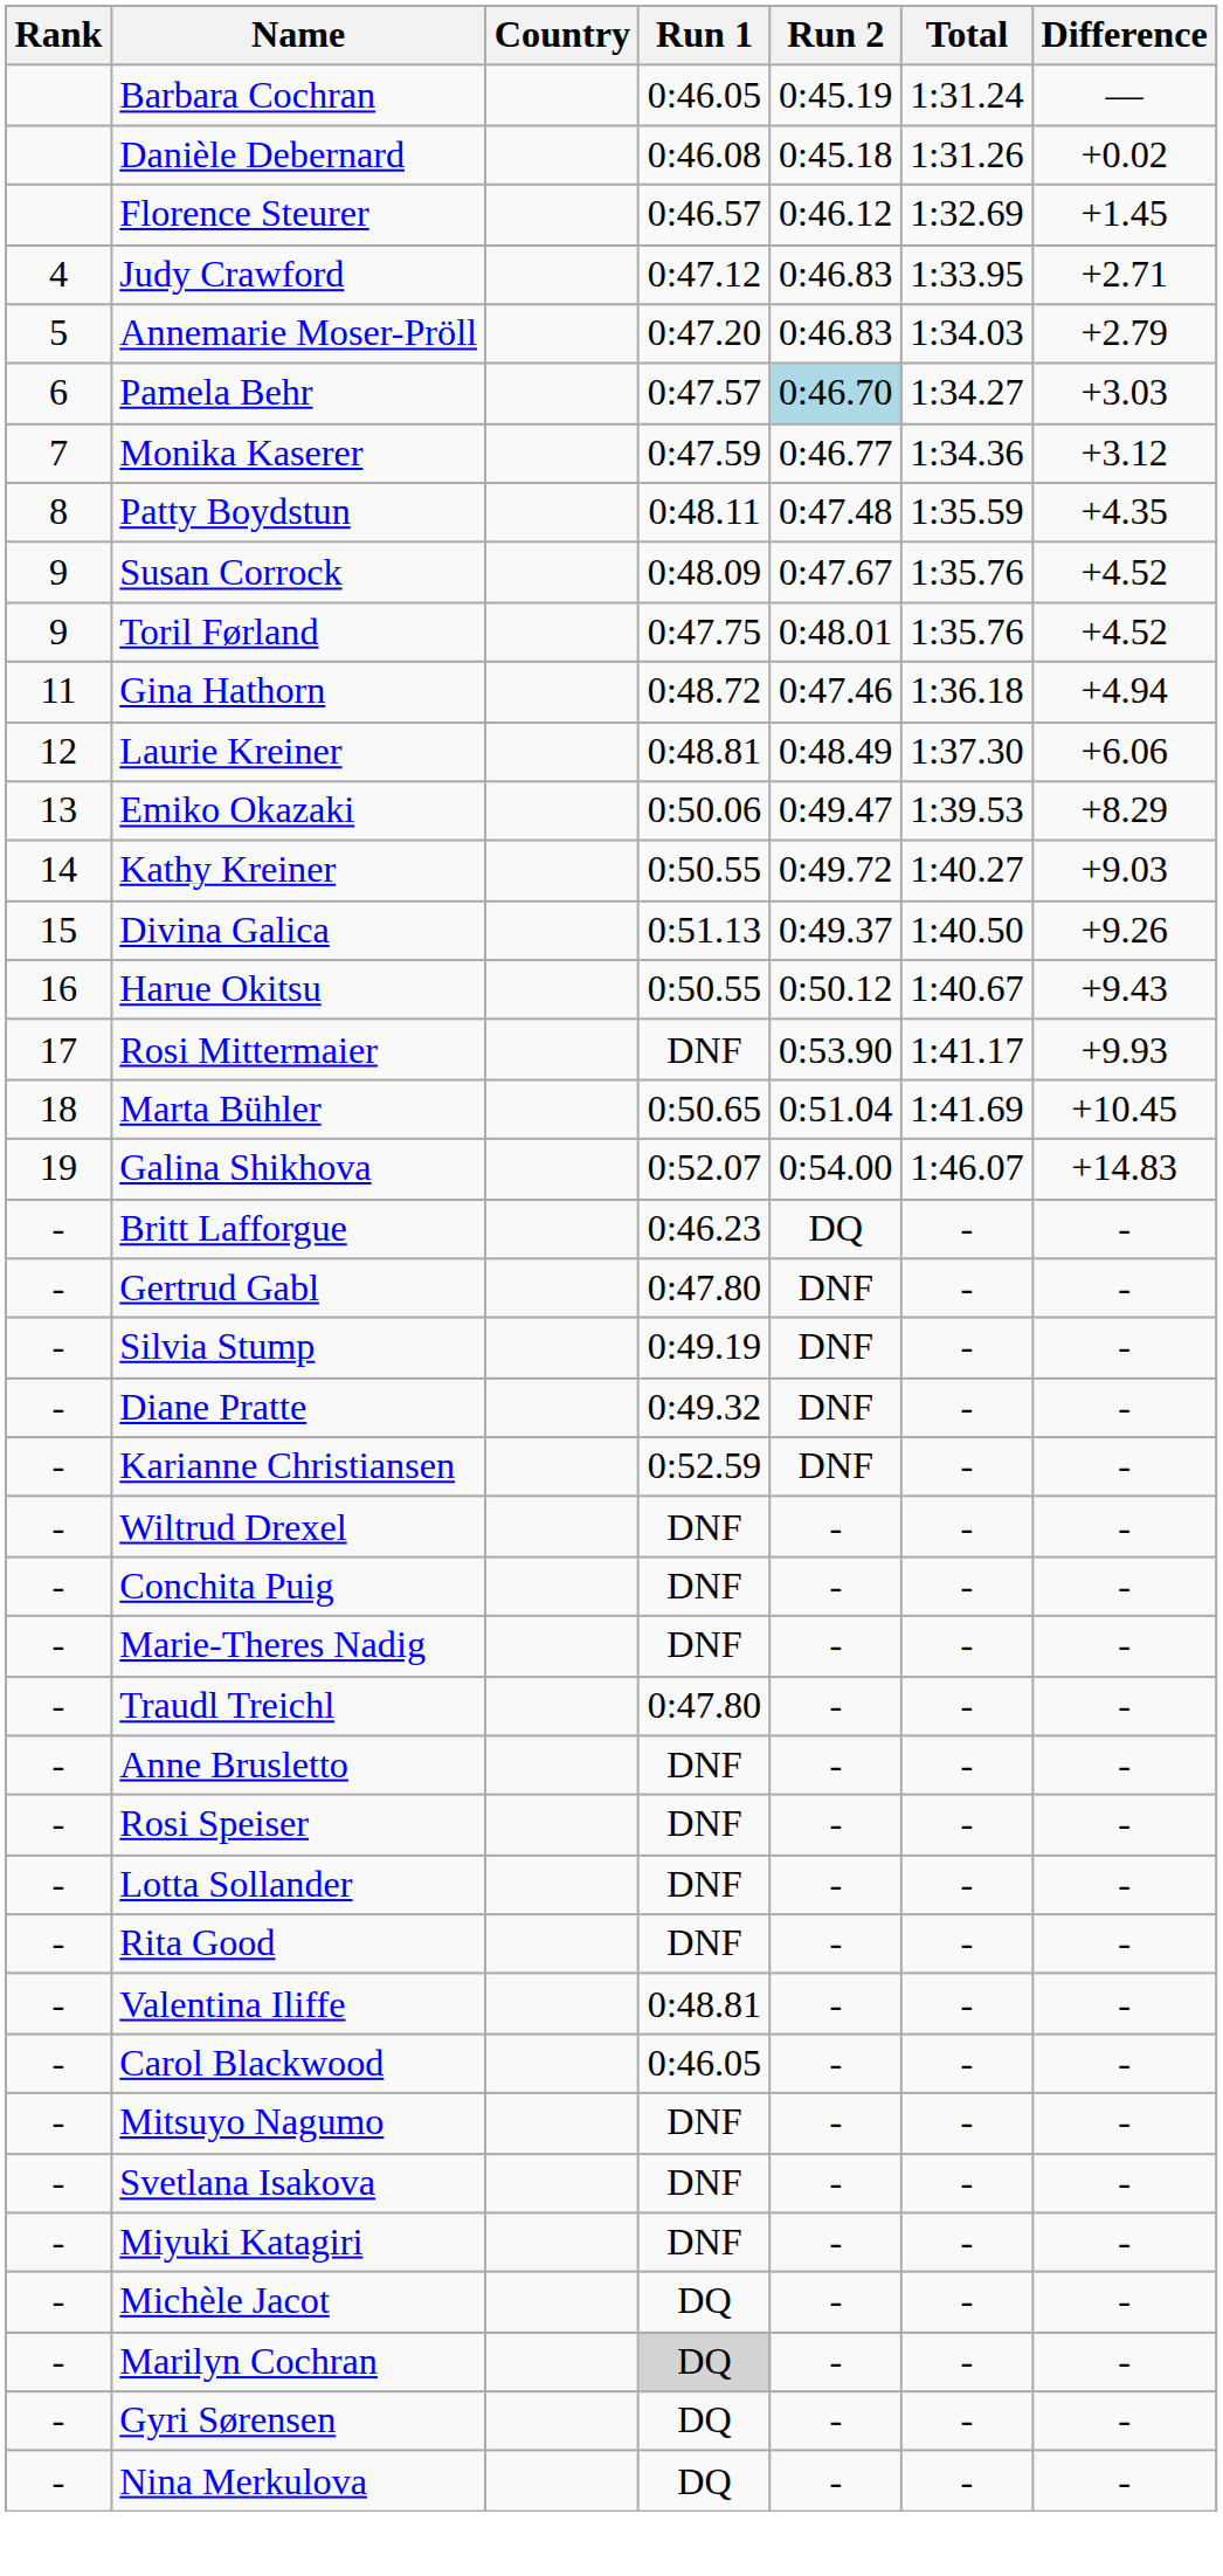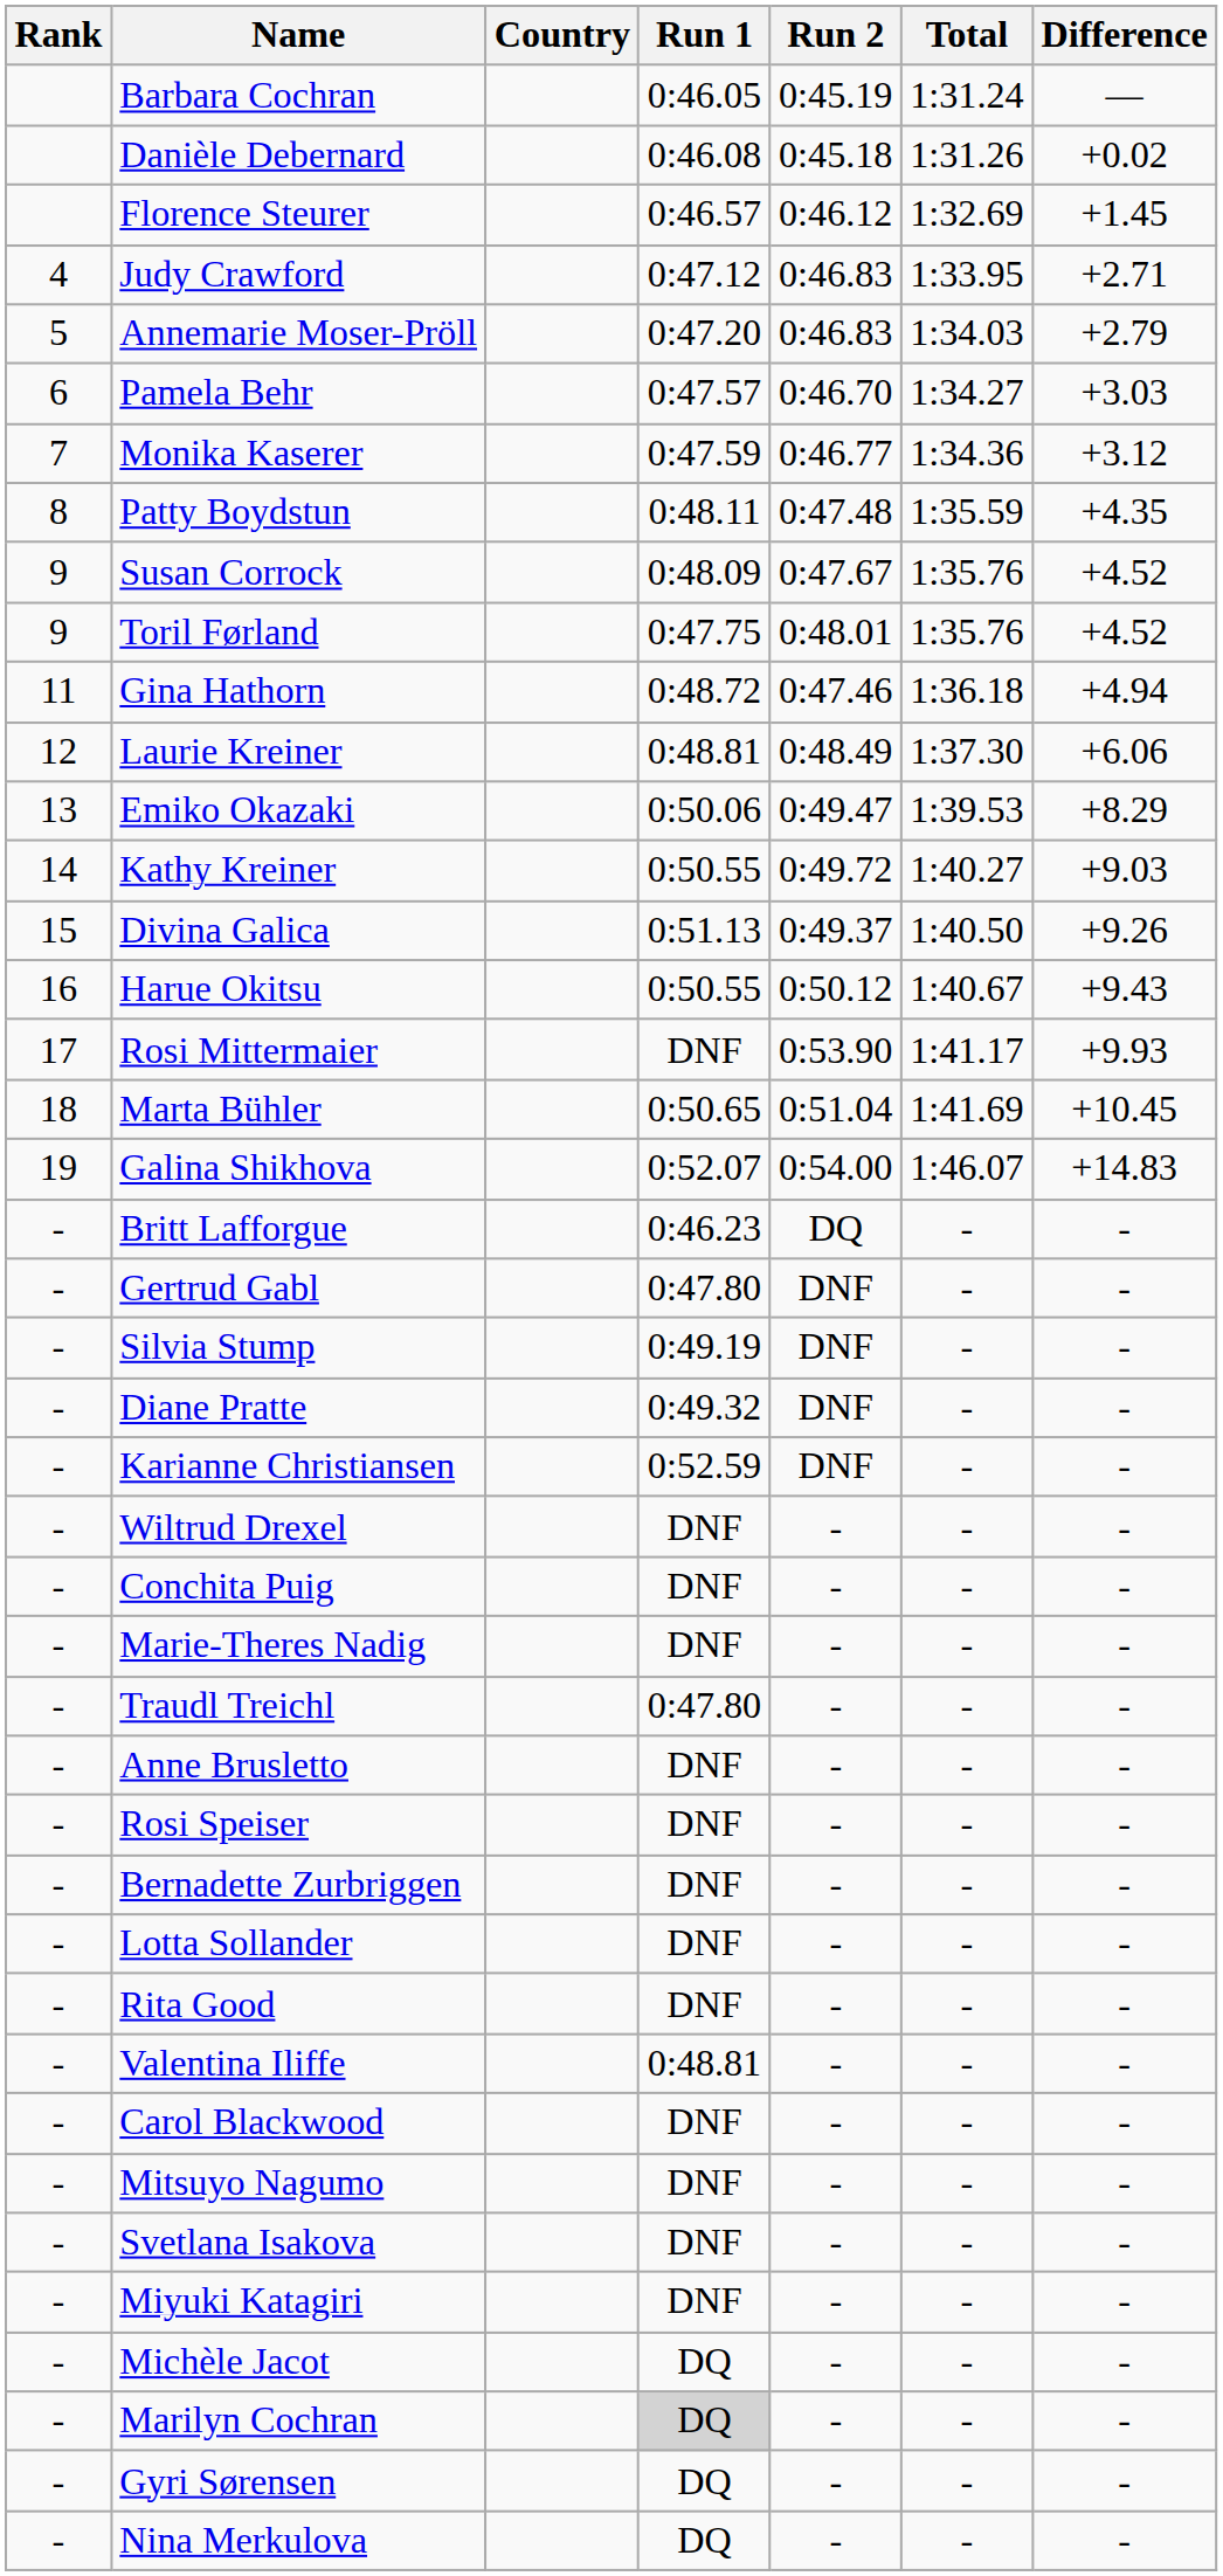 <table class="wikitable sortable" style="text-align:center">
 <tr>
 <th>Rank</th>
 <th>Name</th>
 <th>Country</th>
 <th>Run 1</th>
 <th>Run 2</th>
 <th>Total</th>
 <th>Difference</th>
 </tr>
 <tr>
 <td></td>
 <td align=left><a href='#'>Barbara Cochran</a></td>
 <td align=left></td>
 <td>0:46.05</td>
 <td>0:45.19</td>
 <td>1:31.24</td>
 <td>—</td>
 </tr>
 <tr>
 <td></td>
 <td align=left><a href='#'>Danièle Debernard</a></td>
 <td align=left></td>
 <td>0:46.08</td>
 <td>0:45.18</td>
 <td>1:31.26</td>
 <td>+0.02</td>
 </tr>
 <tr>
 <td></td>
 <td align=left><a href='#'>Florence Steurer</a></td>
 <td align=left></td>
 <td>0:46.57</td>
 <td>0:46.12</td>
 <td>1:32.69</td>
 <td>+1.45</td>
 </tr>
 <tr>
 <td>4</td>
 <td align=left><a href='#'>Judy Crawford</a></td>
 <td align=left></td>
 <td>0:47.12</td>
 <td>0:46.83</td>
 <td>1:33.95</td>
 <td>+2.71</td>
 </tr>
 <tr>
 <td>5</td>
 <td align=left><a href='#'>Annemarie Moser-Pröll</a></td>
 <td align=left></td>
 <td>0:47.20</td>
 <td>0:46.83</td>
 <td>1:34.03</td>
 <td>+2.79</td>
 </tr>
 <tr>
 <td>6</td>
 <td align=left><a href='#'>Pamela Behr</a></td>
 <td align=left></td>
 <td>0:47.57</td>
-<td style="background: lightblue;">0:46.70</td>
+<td>0:46.70</td>
 <td>1:34.27</td>
 <td>+3.03</td>
 </tr>
 <tr>
 <td>7</td>
 <td align=left><a href='#'>Monika Kaserer</a></td>
 <td align=left></td>
 <td>0:47.59</td>
 <td>0:46.77</td>
 <td>1:34.36</td>
 <td>+3.12</td>
 </tr>
 <tr>
 <td>8</td>
 <td align=left><a href='#'>Patty Boydstun</a></td>
 <td align=left></td>
 <td>0:48.11</td>
 <td>0:47.48</td>
 <td>1:35.59</td>
 <td>+4.35</td>
 </tr>
 <tr>
 <td>9</td>
 <td align=left><a href='#'>Susan Corrock</a></td>
 <td align=left></td>
 <td>0:48.09</td>
 <td>0:47.67</td>
 <td>1:35.76</td>
 <td>+4.52</td>
 </tr>
 <tr>
 <td>9</td>
 <td align=left><a href='#'>Toril Førland</a></td>
 <td align=left></td>
 <td>0:47.75</td>
 <td>0:48.01</td>
 <td>1:35.76</td>
 <td>+4.52</td>
 </tr>
 <tr>
 <td>11</td>
 <td align=left><a href='#'>Gina Hathorn</a></td>
 <td align=left></td>
 <td>0:48.72</td>
 <td>0:47.46</td>
 <td>1:36.18</td>
 <td>+4.94</td>
 </tr>
 <tr>
 <td>12</td>
 <td align=left><a href='#'>Laurie Kreiner</a></td>
 <td align=left></td>
 <td>0:48.81</td>
 <td>0:48.49</td>
 <td>1:37.30</td>
 <td>+6.06</td>
 </tr>
 <tr>
 <td>13</td>
 <td align=left><a href='#'>Emiko Okazaki</a></td>
 <td align=left></td>
 <td>0:50.06</td>
 <td>0:49.47</td>
 <td>1:39.53</td>
 <td>+8.29</td>
 </tr>
 <tr>
 <td>14</td>
 <td align=left><a href='#'>Kathy Kreiner</a></td>
 <td align=left></td>
 <td>0:50.55</td>
 <td>0:49.72</td>
 <td>1:40.27</td>
 <td>+9.03</td>
 </tr>
 <tr>
 <td>15</td>
 <td align=left><a href='#'>Divina Galica</a></td>
 <td align=left></td>
 <td>0:51.13</td>
 <td>0:49.37</td>
 <td>1:40.50</td>
 <td>+9.26</td>
 </tr>
 <tr>
 <td>16</td>
 <td align=left><a href='#'>Harue Okitsu</a></td>
 <td align=left></td>
 <td>0:50.55</td>
 <td>0:50.12</td>
 <td>1:40.67</td>
 <td>+9.43</td>
 </tr>
 <tr>
 <td>17</td>
 <td align=left><a href='#'>Rosi Mittermaier</a></td>
 <td align=left></td>
 <td>DNF</td>
 <td>0:53.90</td>
 <td>1:41.17</td>
 <td>+9.93</td>
 </tr>
 <tr>
 <td>18</td>
 <td align=left><a href='#'>Marta Bühler</a></td>
 <td align=left></td>
 <td>0:50.65</td>
 <td>0:51.04</td>
 <td>1:41.69</td>
 <td>+10.45</td>
 </tr>
 <tr>
 <td>19</td>
 <td align=left><a href='#'>Galina Shikhova</a></td>
 <td align=left></td>
 <td>0:52.07</td>
 <td>0:54.00</td>
 <td>1:46.07</td>
 <td>+14.83</td>
 </tr>
 <tr>
 <td>-</td>
 <td align=left><a href='#'>Britt Lafforgue</a></td>
 <td align=left></td>
 <td>0:46.23</td>
 <td>DQ</td>
 <td>-</td>
 <td>-</td>
 </tr>
 <tr>
 <td>-</td>
 <td align=left><a href='#'>Gertrud Gabl</a></td>
 <td align=left></td>
 <td>0:47.80</td>
 <td>DNF</td>
 <td>-</td>
 <td>-</td>
 </tr>
 <tr>
 <td>-</td>
 <td align=left><a href='#'>Silvia Stump</a></td>
 <td align=left></td>
 <td>0:49.19</td>
 <td>DNF</td>
 <td>-</td>
 <td>-</td>
 </tr>
 <tr>
 <td>-</td>
 <td align=left><a href='#'>Diane Pratte</a></td>
 <td align=left></td>
 <td>0:49.32</td>
 <td>DNF</td>
 <td>-</td>
 <td>-</td>
 </tr>
 <tr>
 <td>-</td>
 <td align=left><a href='#'>Karianne Christiansen</a></td>
 <td align=left></td>
 <td>0:52.59</td>
 <td>DNF</td>
 <td>-</td>
 <td>-</td>
 </tr>
 <tr>
 <td>-</td>
 <td align=left><a href='#'>Wiltrud Drexel</a></td>
 <td align=left></td>
 <td>DNF</td>
 <td>-</td>
 <td>-</td>
 <td>-</td>
 </tr>
 <tr>
 <td>-</td>
 <td align=left><a href='#'>Conchita Puig</a></td>
 <td align=left></td>
 <td>DNF</td>
 <td>-</td>
 <td>-</td>
 <td>-</td>
 </tr>
 <tr>
 <td>-</td>
 <td align=left><a href='#'>Marie-Theres Nadig</a></td>
 <td align=left></td>
 <td>DNF</td>
 <td>-</td>
 <td>-</td>
 <td>-</td>
 </tr>
 <tr>
 <td>-</td>
 <td align=left><a href='#'>Traudl Treichl</a></td>
 <td align=left></td>
 <td>0:47.80</td>
 <td>-</td>
 <td>-</td>
 <td>-</td>
 </tr>
 <tr>
 <td>-</td>
 <td align=left><a href='#'>Anne Brusletto</a></td>
 <td align=left></td>
 <td>DNF</td>
 <td>-</td>
 <td>-</td>
 <td>-</td>
 </tr>
 <tr>
 <td>-</td>
 <td align=left><a href='#'>Rosi Speiser</a></td>
 <td align=left></td>
 <td>DNF</td>
 <td>-</td>
 <td>-</td>
 <td>-</td>
 </tr>
 <tr>
 <td>-</td>
+<td align=left><a href='#'>Bernadette Zurbriggen</a></td>
+<td align=left></td>
+<td>DNF</td>
+<td>-</td>
+<td>-</td>
+<td>-</td>
+</tr>
+<tr>
+<td>-</td>
 <td align=left><a href='#'>Lotta Sollander</a></td>
 <td align=left></td>
 <td>DNF</td>
 <td>-</td>
 <td>-</td>
 <td>-</td>
 </tr>
 <tr>
 <td>-</td>
 <td align=left><a href='#'>Rita Good</a></td>
 <td align=left></td>
 <td>DNF</td>
 <td>-</td>
 <td>-</td>
 <td>-</td>
 </tr>
 <tr>
 <td>-</td>
 <td align=left><a href='#'>Valentina Iliffe</a></td>
 <td align=left></td>
 <td>0:48.81</td>
 <td>-</td>
 <td>-</td>
 <td>-</td>
 </tr>
 <tr>
 <td>-</td>
 <td align=left><a href='#'>Carol Blackwood</a></td>
 <td align=left></td>
-<td>0:46.05</td>
+<td>DNF</td>
 <td>-</td>
 <td>-</td>
 <td>-</td>
 </tr>
 <tr>
 <td>-</td>
 <td align=left><a href='#'>Mitsuyo Nagumo</a></td>
 <td align=left></td>
 <td>DNF</td>
 <td>-</td>
 <td>-</td>
 <td>-</td>
 </tr>
 <tr>
 <td>-</td>
 <td align=left><a href='#'>Svetlana Isakova</a></td>
 <td align=left></td>
 <td>DNF</td>
 <td>-</td>
 <td>-</td>
 <td>-</td>
 </tr>
 <tr>
 <td>-</td>
 <td align=left><a href='#'>Miyuki Katagiri</a></td>
 <td align=left></td>
 <td>DNF</td>
 <td>-</td>
 <td>-</td>
 <td>-</td>
 </tr>
 <tr>
 <td>-</td>
 <td align=left><a href='#'>Michèle Jacot</a></td>
 <td align=left></td>
 <td>DQ</td>
 <td>-</td>
 <td>-</td>
 <td>-</td>
 </tr>
 <tr>
 <td>-</td>
 <td align=left><a href='#'>Marilyn Cochran</a></td>
 <td align=left></td>
 <td style="background: lightgrey;">DQ</td>
 <td>-</td>
 <td>-</td>
 <td>-</td>
 </tr>
 <tr>
 <td>-</td>
 <td align=left><a href='#'>Gyri Sørensen</a></td>
 <td align=left></td>
 <td>DQ</td>
 <td>-</td>
 <td>-</td>
 <td>-</td>
 </tr>
 <tr>
 <td>-</td>
 <td align=left><a href='#'>Nina Merkulova</a></td>
 <td align=left></td>
 <td>DQ</td>
 <td>-</td>
 <td>-</td>
 <td>-</td>
 </tr>
 </table>
